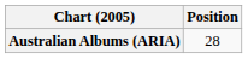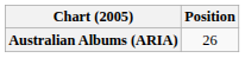 <table class="wikitable plainrowheaders" style="text-align:center">
 <tr>
 <th scope="col">Chart (2005)</th>
 <th scope="col">Position</th>
 </tr>
 <tr>
 <th scope="row">Australian Albums (ARIA)</th>
-<td>28</td>
+<td>26</td>
 </tr>
 </table>
